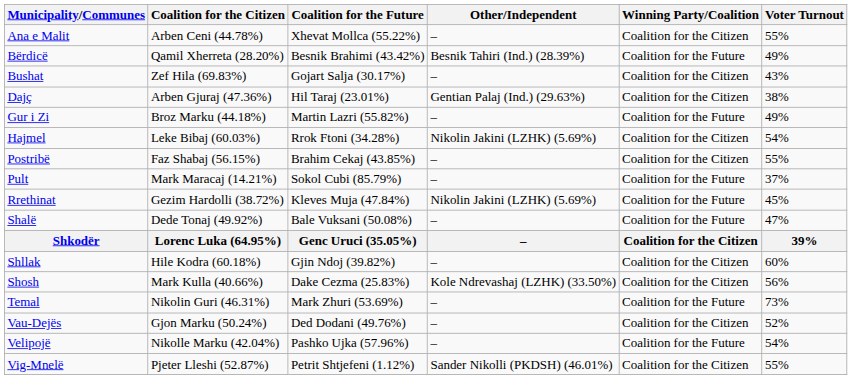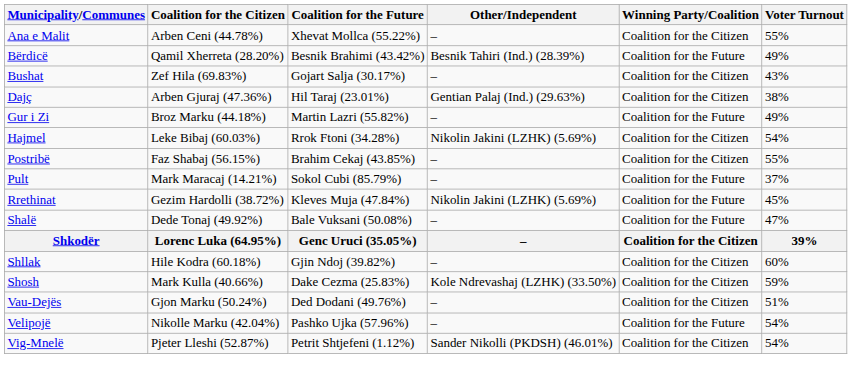 <table class="wikitable">
 <tr>
 <th><a href='#'>Municipality</a>/<a href='#'>Communes</a></th>
 <th>Coalition for the Citizen</th>
 <th>Coalition for the Future</th>
 <th>Other/Independent</th>
 <th>Winning Party/Coalition</th>
 <th>Voter Turnout</th>
 </tr>
 <tr>
 <td><a href='#'>Ana e Malit</a></td>
 <td>Arben Ceni (44.78%)</td>
 <td>Xhevat Mollca (55.22%)</td>
 <td>–</td>
 <td>Coalition for the Citizen</td>
 <td>55%</td>
 </tr>
 <tr>
 <td><a href='#'>Bërdicë</a></td>
 <td>Qamil Xherreta (28.20%)</td>
 <td>Besnik Brahimi (43.42%)</td>
 <td>Besnik Tahiri (Ind.) (28.39%)</td>
 <td>Coalition for the Future</td>
 <td>49%</td>
 </tr>
 <tr>
 <td><a href='#'>Bushat</a></td>
 <td>Zef Hila (69.83%)</td>
 <td>Gojart Salja (30.17%)</td>
 <td>–</td>
 <td>Coalition for the Citizen</td>
 <td>43%</td>
 </tr>
 <tr>
 <td><a href='#'>Dajç</a></td>
 <td>Arben Gjuraj (47.36%)</td>
 <td>Hil Taraj (23.01%)</td>
 <td>Gentian Palaj (Ind.) (29.63%)</td>
 <td>Coalition for the Citizen</td>
 <td>38%</td>
 </tr>
 <tr>
 <td><a href='#'>Gur i Zi</a></td>
 <td>Broz Marku (44.18%)</td>
 <td>Martin Lazri (55.82%)</td>
 <td>–</td>
 <td>Coalition for the Future</td>
 <td>49%</td>
 </tr>
 <tr>
 <td><a href='#'>Hajmel</a></td>
 <td>Leke Bibaj (60.03%)</td>
 <td>Rrok Ftoni (34.28%)</td>
 <td>Nikolin Jakini (LZHK) (5.69%)</td>
 <td>Coalition for the Citizen</td>
 <td>54%</td>
 </tr>
 <tr>
 <td><a href='#'>Postribë</a></td>
 <td>Faz Shabaj (56.15%)</td>
 <td>Brahim Cekaj (43.85%)</td>
 <td>–</td>
 <td>Coalition for the Citizen</td>
 <td>55%</td>
 </tr>
 <tr>
 <td><a href='#'>Pult</a></td>
 <td>Mark Maracaj (14.21%)</td>
 <td>Sokol Cubi (85.79%)</td>
 <td>–</td>
 <td>Coalition for the Future</td>
 <td>37%</td>
 </tr>
 <tr>
 <td><a href='#'>Rrethinat</a></td>
 <td>Gezim Hardolli (38.72%)</td>
 <td>Kleves Muja (47.84%)</td>
 <td>Nikolin Jakini (LZHK) (5.69%)</td>
 <td>Coalition for the Future</td>
 <td>45%</td>
 </tr>
 <tr>
 <td><a href='#'>Shalë</a></td>
 <td>Dede Tonaj (49.92%)</td>
 <td>Bale Vuksani (50.08%)</td>
 <td>–</td>
 <td>Coalition for the Future</td>
 <td>47%</td>
 </tr>
 <tr>
 <th><a href='#'>Shkodër</a></th>
 <th>Lorenc Luka (64.95%)</th>
 <th>Genc Uruci (35.05%)</th>
 <th>–</th>
 <th>Coalition for the Citizen</th>
 <th>39%</th>
 </tr>
 <tr>
 <td><a href='#'>Shllak</a></td>
 <td>Hile Kodra (60.18%)</td>
 <td>Gjin Ndoj (39.82%)</td>
 <td>–</td>
 <td>Coalition for the Citizen</td>
 <td>60%</td>
 </tr>
 <tr>
 <td><a href='#'>Shosh</a></td>
 <td>Mark Kulla (40.66%)</td>
 <td>Dake Cezma (25.83%)</td>
 <td>Kole Ndrevashaj (LZHK) (33.50%)</td>
 <td>Coalition for the Citizen</td>
-<td>56%</td>
-</tr>
-<tr>
-<td><a href='#'>Temal</a></td>
-<td>Nikolin Guri (46.31%)</td>
-<td>Mark Zhuri (53.69%)</td>
-<td>–</td>
-<td>Coalition for the Future</td>
-<td>73%</td>
+<td>59%</td>
 </tr>
 <tr>
 <td><a href='#'>Vau-Dejës</a></td>
 <td>Gjon Marku (50.24%)</td>
 <td>Ded Dodani (49.76%)</td>
 <td>–</td>
 <td>Coalition for the Citizen</td>
-<td>52%</td>
+<td>51%</td>
 </tr>
 <tr>
 <td><a href='#'>Velipojë</a></td>
 <td>Nikolle Marku (42.04%)</td>
 <td>Pashko Ujka (57.96%)</td>
 <td>–</td>
 <td>Coalition for the Future</td>
 <td>54%</td>
 </tr>
 <tr>
 <td><a href='#'>Vig-Mnelë</a></td>
 <td>Pjeter Lleshi (52.87%)</td>
 <td>Petrit Shtjefeni (1.12%)</td>
 <td>Sander Nikolli (PKDSH) (46.01%)</td>
 <td>Coalition for the Citizen</td>
-<td>55%</td>
+<td>54%</td>
 </tr>
 </table>
